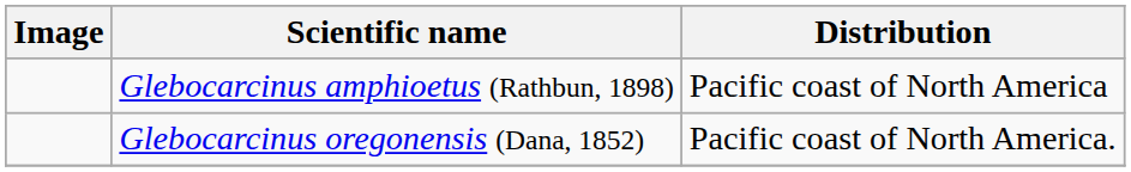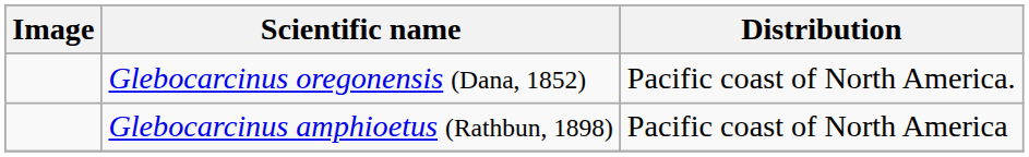 <table class="wikitable">
 <tr>
 <th>Image</th>
 <th>Scientific name</th>
 <th>Distribution</th>
 </tr>
 <tr>
 <td></td>
+<td><em><a href='#'>Glebocarcinus oregonensis</a></em> <small>(Dana, 1852)</small></td>
+<td>Pacific coast of North America.</td>
+</tr>
+<tr>
+<td></td>
 <td><em><a href='#'>Glebocarcinus amphioetus</a></em> <small>(Rathbun, 1898)</small></td>
 <td>Pacific coast of North America</td>
 </tr>
 <tr>
-<td></td>
-<td><em><a href='#'>Glebocarcinus oregonensis</a></em> <small>(Dana, 1852)</small></td>
-<td>Pacific coast of North America.</td>
-</tr>
-<tr>
 </tr>
 </table>
